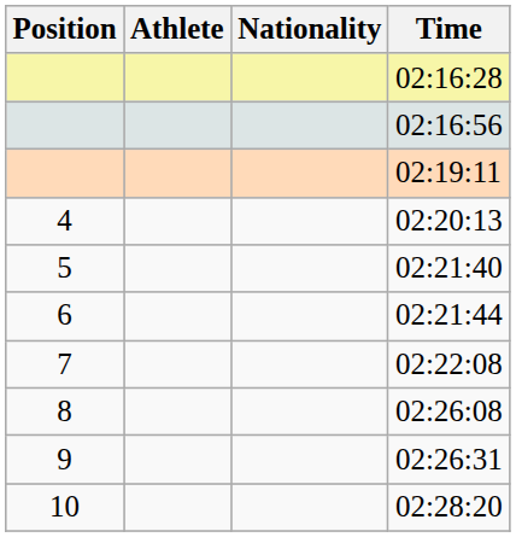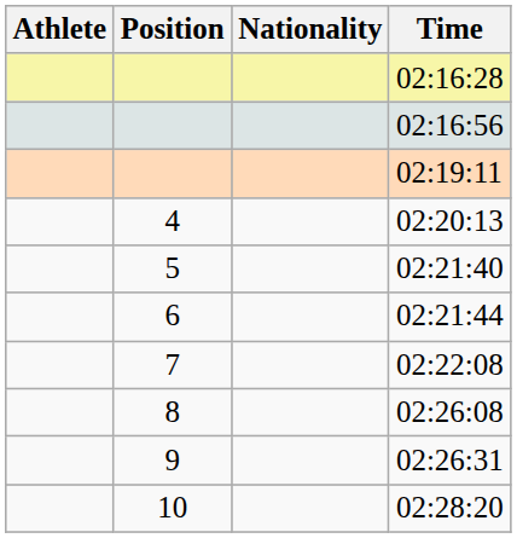 <table class="wikitable sortable">
 <tr>
+<th scope="col">Athlete</th>
 <th scope="col">Position</th>
-<th scope="col">Athlete</th>
 <th scope="col">Nationality</th>
 <th scope="col">Time</th>
 </tr>
 <tr bgcolor="#F7F6A8">
+<td></td>
 <td align=center></td>
-<td></td>
 <td></td>
 <td>02:16:28</td>
 </tr>
 <tr bgcolor="#DCE5E5">
+<td></td>
 <td align=center></td>
-<td></td>
 <td></td>
 <td>02:16:56</td>
 </tr>
 <tr bgcolor="#FFDAB9">
+<td></td>
 <td align=center></td>
-<td></td>
 <td></td>
 <td>02:19:11</td>
 </tr>
 <tr>
+<td></td>
 <td align=center>4</td>
-<td></td>
 <td></td>
 <td>02:20:13</td>
 </tr>
 <tr>
+<td></td>
 <td align=center>5</td>
-<td></td>
 <td></td>
 <td>02:21:40</td>
 </tr>
 <tr>
+<td></td>
 <td align=center>6</td>
-<td></td>
 <td></td>
 <td>02:21:44</td>
 </tr>
 <tr>
+<td></td>
 <td align=center>7</td>
-<td></td>
 <td></td>
 <td>02:22:08</td>
 </tr>
 <tr>
+<td></td>
 <td align=center>8</td>
-<td></td>
 <td></td>
 <td>02:26:08</td>
 </tr>
 <tr>
+<td></td>
 <td align=center>9</td>
-<td></td>
 <td></td>
 <td>02:26:31</td>
 </tr>
 <tr>
+<td></td>
 <td align=center>10</td>
-<td></td>
 <td></td>
 <td>02:28:20</td>
 </tr>
 </table>
